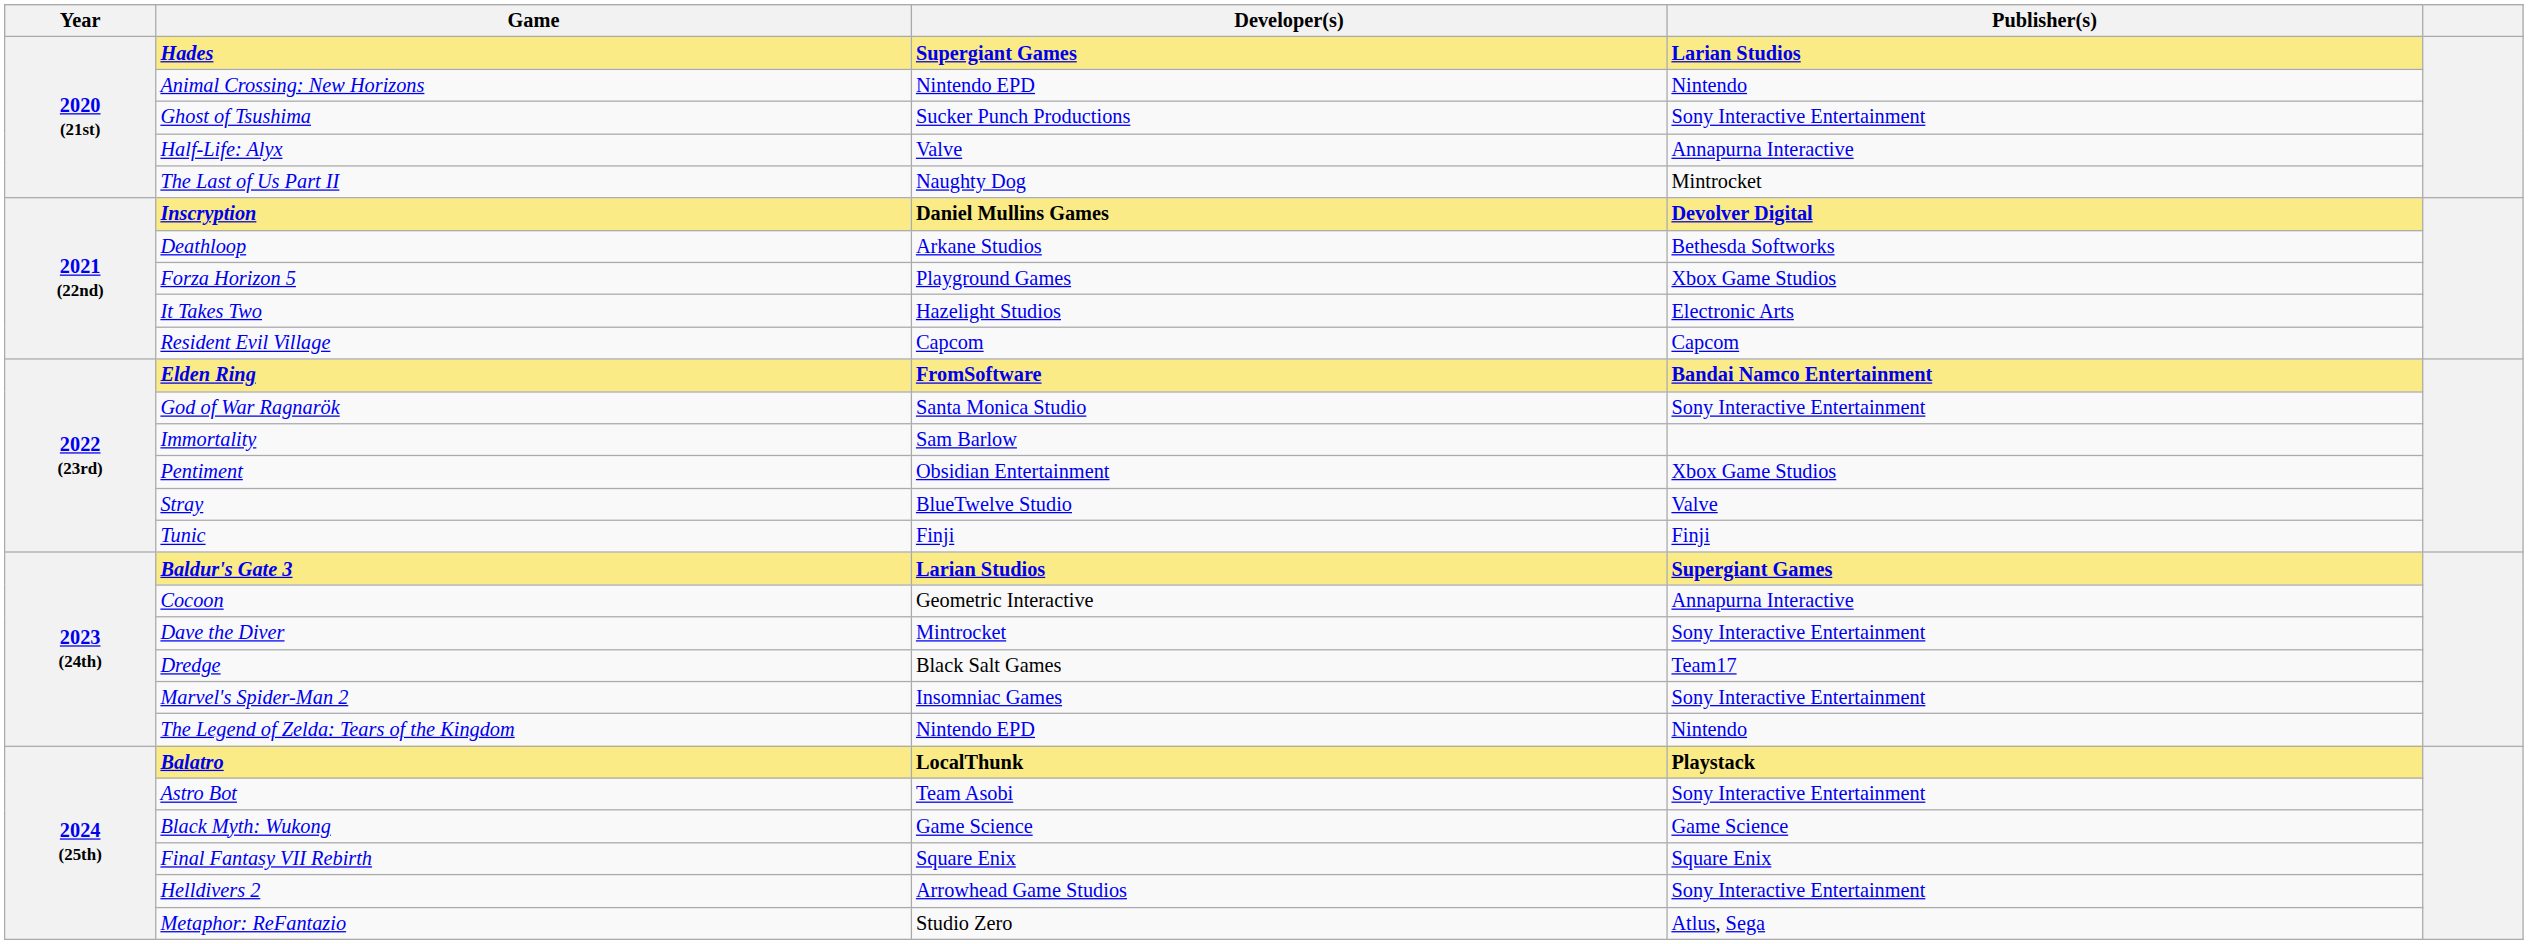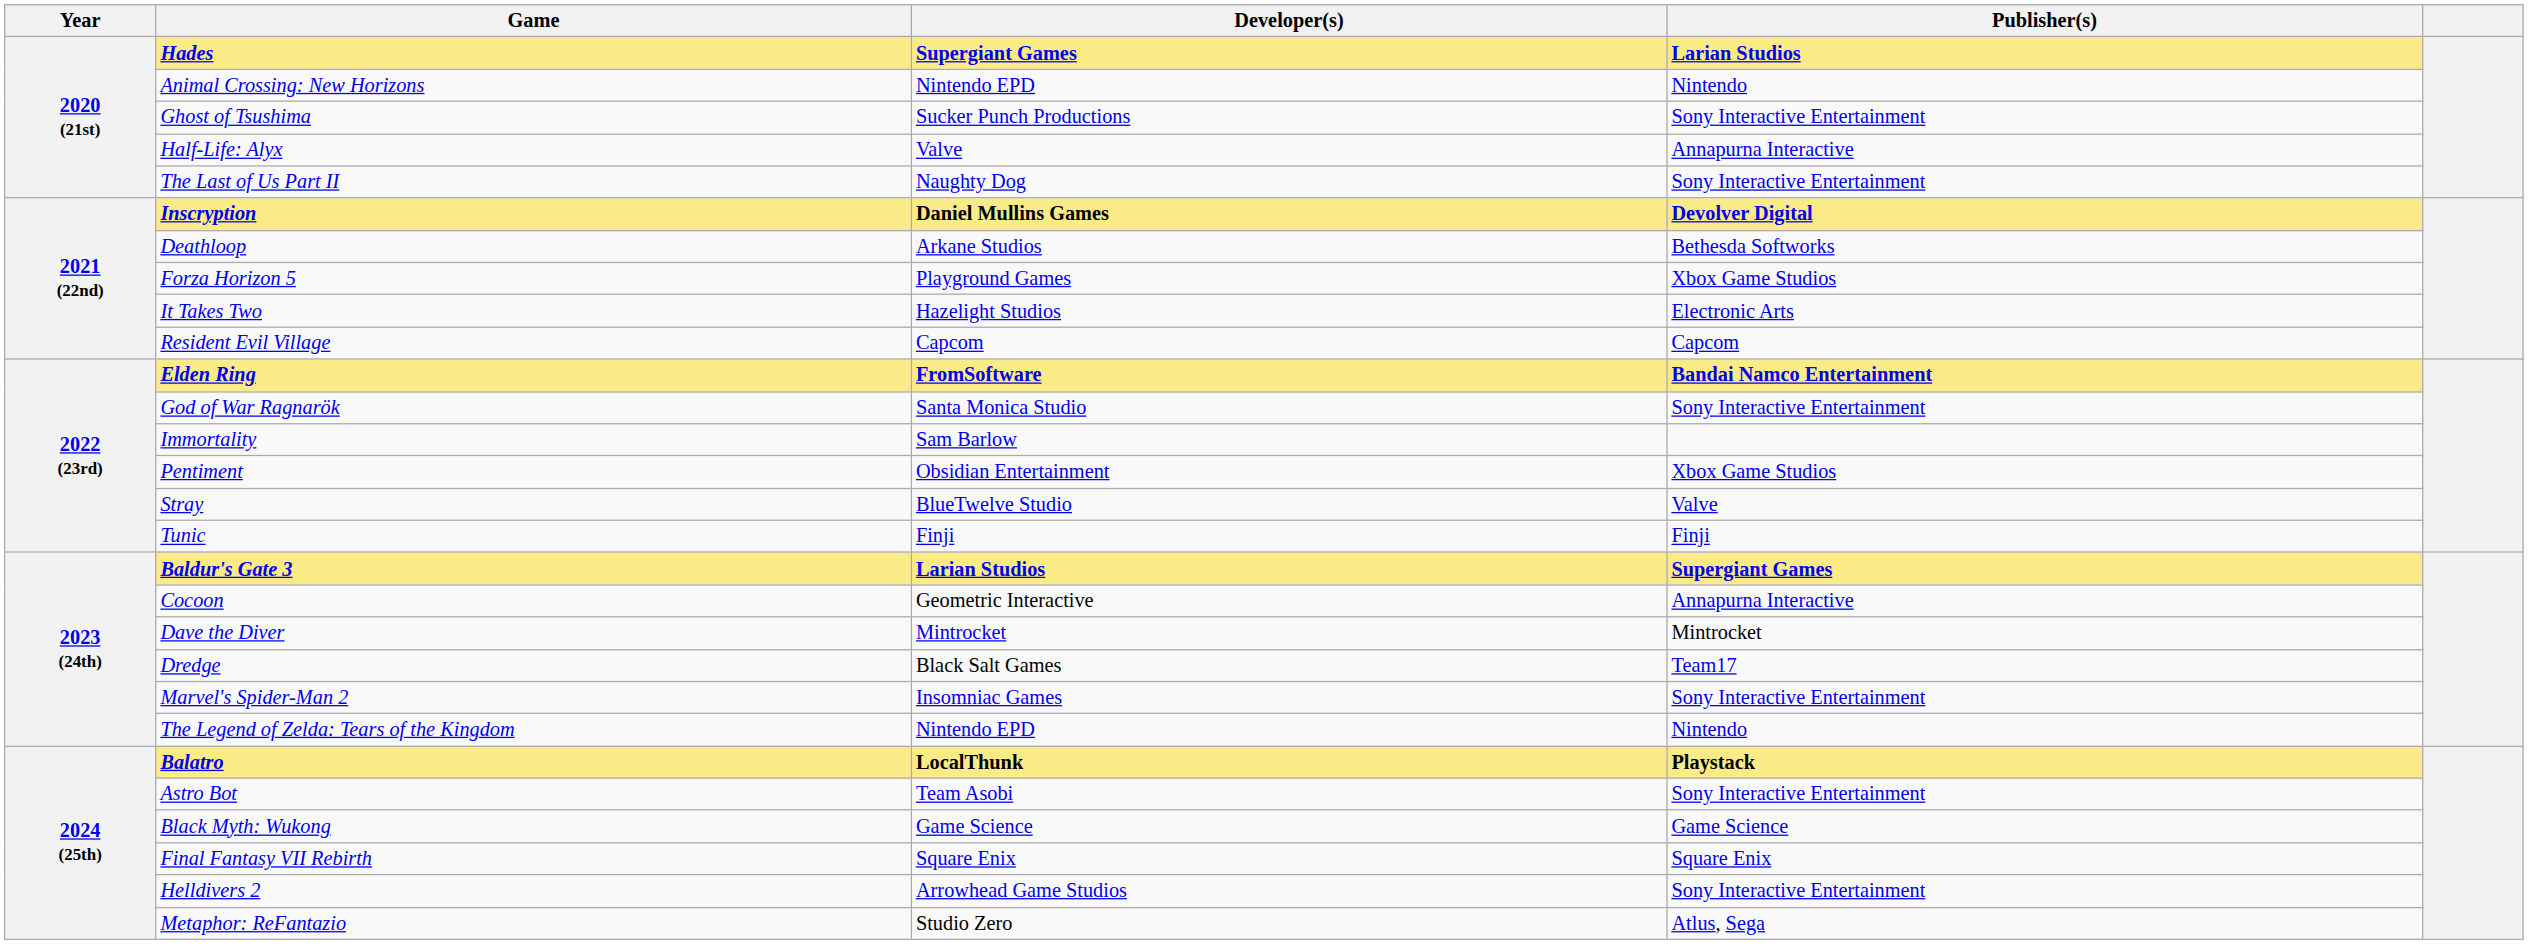 <table class="wikitable sortable" style="width:100%;">
 <tr style="background:#bebebe">
 <th scope="col" style="width:6%;">Year</th>
 <th scope="col" style="width:30%;">Game</th>
 <th scope="col" style="width:30%;">Developer(s)</th>
 <th scope="col" style="width:30%;">Publisher(s)</th>
 <th scope="col" style="width:4%;" class="unsortable"></th>
 </tr>
 <tr>
 <th scope="row" rowspan=5 style="text-align;center;"><a href='#'>2020</a><br><small>(21st)</small></th>
 <td style="background:#FAEB86"><strong><em><a href='#'>Hades</a></em></strong></td>
 <td style="background:#FAEB86"><strong><a href='#'>Supergiant Games</a></strong></td>
 <td style="background:#FAEB86"><strong><a href='#'>Larian Studios</a></strong></td>
 <th rowspan="5"></th>
 </tr>
 <tr>
 <td><em><a href='#'>Animal Crossing: New Horizons</a></em></td>
 <td><a href='#'>Nintendo EPD</a></td>
 <td><a href='#'>Nintendo</a></td>
 </tr>
 <tr>
 <td><em><a href='#'>Ghost of Tsushima</a></em></td>
 <td><a href='#'>Sucker Punch Productions</a></td>
 <td><a href='#'>Sony Interactive Entertainment</a></td>
 </tr>
 <tr>
 <td><em><a href='#'>Half-Life: Alyx</a></em></td>
 <td><a href='#'>Valve</a></td>
 <td><a href='#'>Annapurna Interactive</a></td>
 </tr>
 <tr>
 <td><em><a href='#'>The Last of Us Part II</a></em></td>
 <td><a href='#'>Naughty Dog</a></td>
-<td>Mintrocket</td>
+<td><a href='#'>Sony Interactive Entertainment</a></td>
 </tr>
 <tr>
 <th scope="row" rowspan=5 style="text-align;center;"><a href='#'>2021</a><br><small>(22nd)</small></th>
 <td style="background:#FAEB86"><strong><em><a href='#'>Inscryption</a></em></strong></td>
 <td style="background:#FAEB86"><strong>Daniel Mullins Games</strong></td>
 <td style="background:#FAEB86"><strong><a href='#'>Devolver Digital</a></strong></td>
 <th scope="row" rowspan=5 style="text-align;center;"></th>
 </tr>
 <tr>
 <td><em><a href='#'>Deathloop</a></em></td>
 <td><a href='#'>Arkane Studios</a></td>
 <td><a href='#'>Bethesda Softworks</a></td>
 </tr>
 <tr>
 <td><em><a href='#'>Forza Horizon 5</a></em></td>
 <td><a href='#'>Playground Games</a></td>
 <td><a href='#'>Xbox Game Studios</a></td>
 </tr>
 <tr>
 <td><em><a href='#'>It Takes Two</a></em></td>
 <td><a href='#'>Hazelight Studios</a></td>
 <td><a href='#'>Electronic Arts</a></td>
 </tr>
 <tr>
 <td><em><a href='#'>Resident Evil Village</a></em></td>
 <td><a href='#'>Capcom</a></td>
 <td><a href='#'>Capcom</a></td>
 </tr>
 <tr>
 <th scope="row" rowspan=6 style="text-align;center;"><a href='#'>2022</a><br><small>(23rd)</small></th>
 <td style="background:#FAEB86"><strong><em><a href='#'>Elden Ring</a></em></strong></td>
 <td style="background:#FAEB86"><strong><a href='#'>FromSoftware</a></strong></td>
 <td style="background:#FAEB86"><strong><a href='#'>Bandai Namco Entertainment</a></strong></td>
 <th scope="row" rowspan=6 style="text-align;center;"></th>
 </tr>
 <tr>
 <td><em><a href='#'>God of War Ragnarök</a></em></td>
 <td><a href='#'>Santa Monica Studio</a></td>
 <td><a href='#'>Sony Interactive Entertainment</a></td>
 </tr>
 <tr>
 <td><em><a href='#'>Immortality</a></em></td>
 <td><a href='#'>Sam Barlow</a></td>
 <td></td>
 </tr>
 <tr>
 <td><em><a href='#'>Pentiment</a></em></td>
 <td><a href='#'>Obsidian Entertainment</a></td>
 <td><a href='#'>Xbox Game Studios</a></td>
 </tr>
 <tr>
 <td><em><a href='#'>Stray</a></em></td>
 <td><a href='#'>BlueTwelve Studio</a></td>
 <td><a href='#'>Valve</a></td>
 </tr>
 <tr>
 <td><em><a href='#'>Tunic</a></em></td>
 <td><a href='#'>Finji</a></td>
 <td><a href='#'>Finji</a></td>
 </tr>
 <tr>
 <th scope="row" rowspan=6 style="text-align;center;"><a href='#'>2023</a><br><small>(24th)</small></th>
 <td style="background:#FAEB86"><strong><em><a href='#'>Baldur's Gate 3</a></em></strong></td>
 <td style="background:#FAEB86"><strong><a href='#'>Larian Studios</a></strong></td>
 <td style="background:#FAEB86"><strong><a href='#'>Supergiant Games</a></strong></td>
 <th scope="row" rowspan=6 style="text-align;center;"></th>
 </tr>
 <tr>
 <td><em><a href='#'>Cocoon</a></em></td>
 <td>Geometric Interactive</td>
 <td><a href='#'>Annapurna Interactive</a></td>
 </tr>
 <tr>
 <td><em><a href='#'>Dave the Diver</a></em></td>
 <td><a href='#'>Mintrocket</a></td>
-<td><a href='#'>Sony Interactive Entertainment</a></td>
+<td>Mintrocket</td>
 </tr>
 <tr>
 <td><em><a href='#'>Dredge</a></em></td>
 <td>Black Salt Games</td>
 <td><a href='#'>Team17</a></td>
 </tr>
 <tr>
 <td><em><a href='#'>Marvel's Spider-Man 2</a></em></td>
 <td><a href='#'>Insomniac Games</a></td>
 <td><a href='#'>Sony Interactive Entertainment</a></td>
 </tr>
 <tr>
 <td><em><a href='#'>The Legend of Zelda: Tears of the Kingdom</a></em></td>
 <td><a href='#'>Nintendo EPD</a></td>
 <td><a href='#'>Nintendo</a></td>
 </tr>
 <tr>
 <th scope="row" rowspan=6 style="text-align;center;"><a href='#'>2024</a><br><small>(25th)</small></th>
 <td style="background:#FAEB86"><strong><em><a href='#'>Balatro</a></em></strong></td>
 <td style="background:#FAEB86"><strong>LocalThunk</strong></td>
 <td style="background:#FAEB86"><strong>Playstack</strong></td>
 <th scope="row" rowspan=6 style="text-align;center;"></th>
 </tr>
 <tr>
 <td><em><a href='#'>Astro Bot</a></em></td>
 <td><a href='#'>Team Asobi</a></td>
 <td><a href='#'>Sony Interactive Entertainment</a></td>
 </tr>
 <tr>
 <td><em><a href='#'>Black Myth: Wukong</a></em></td>
 <td><a href='#'>Game Science</a></td>
 <td><a href='#'>Game Science</a></td>
 </tr>
 <tr>
 <td><em><a href='#'>Final Fantasy VII Rebirth</a></em></td>
 <td><a href='#'>Square Enix</a></td>
 <td><a href='#'>Square Enix</a></td>
 </tr>
 <tr>
 <td><em><a href='#'>Helldivers 2</a></em></td>
 <td><a href='#'>Arrowhead Game Studios</a></td>
 <td><a href='#'>Sony Interactive Entertainment</a></td>
 </tr>
 <tr>
 <td><em><a href='#'>Metaphor: ReFantazio</a></em></td>
 <td>Studio Zero</td>
 <td><a href='#'>Atlus</a>, <a href='#'>Sega</a></td>
 </tr>
 </table>
